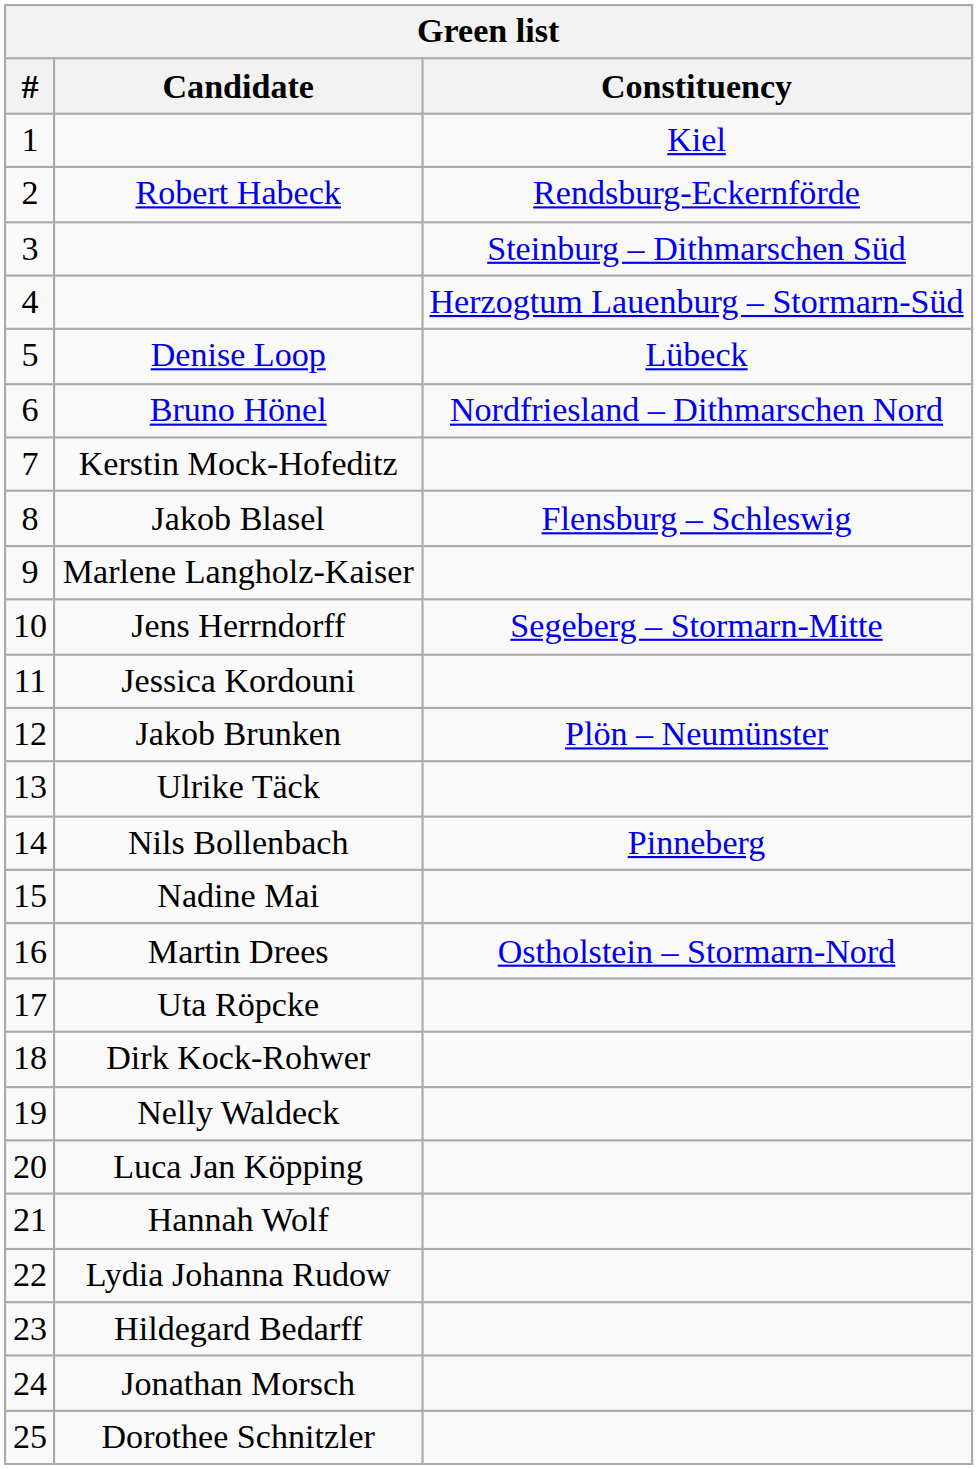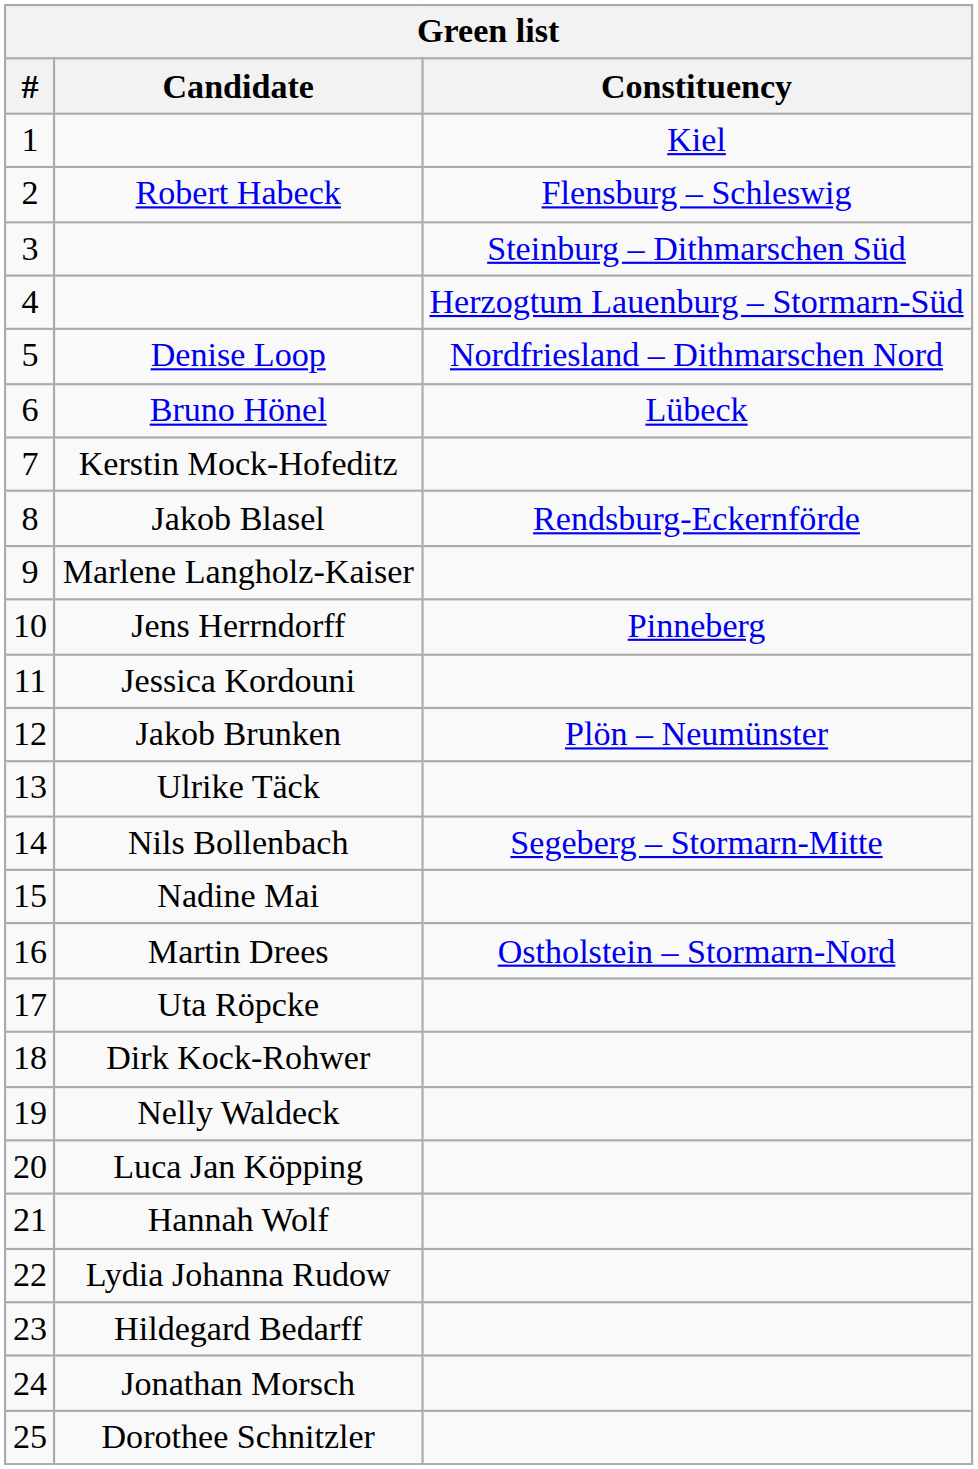 <table class="wikitable mw-collapsible mw-collapsed" style="text-align:center">
 <tr>
 <th colspan=3>Green list</th>
 </tr>
 <tr>
 <th>#</th>
 <th>Candidate</th>
 <th>Constituency</th>
 </tr>
 <tr>
 <td>1</td>
 <td></td>
 <td><a href='#'>Kiel</a></td>
 </tr>
 <tr>
 <td>2</td>
 <td><a href='#'>Robert Habeck</a></td>
-<td><a href='#'>Rendsburg-Eckernförde</a></td>
+<td><a href='#'>Flensburg – Schleswig</a></td>
 </tr>
 <tr>
 <td>3</td>
 <td></td>
 <td><a href='#'>Steinburg – Dithmarschen Süd</a></td>
 </tr>
 <tr>
 <td>4</td>
 <td></td>
 <td><a href='#'>Herzogtum Lauenburg – Stormarn-Süd</a></td>
 </tr>
 <tr>
 <td>5</td>
 <td><a href='#'>Denise Loop</a></td>
-<td><a href='#'>Lübeck</a></td>
+<td><a href='#'>Nordfriesland – Dithmarschen Nord</a></td>
 </tr>
 <tr>
 <td>6</td>
 <td><a href='#'>Bruno Hönel</a></td>
-<td><a href='#'>Nordfriesland – Dithmarschen Nord</a></td>
+<td><a href='#'>Lübeck</a></td>
 </tr>
 <tr>
 <td>7</td>
 <td>Kerstin Mock-Hofeditz</td>
 <td></td>
 </tr>
 <tr>
 <td>8</td>
 <td>Jakob Blasel</td>
-<td><a href='#'>Flensburg – Schleswig</a></td>
+<td><a href='#'>Rendsburg-Eckernförde</a></td>
 </tr>
 <tr>
 <td>9</td>
 <td>Marlene Langholz-Kaiser</td>
 <td></td>
 </tr>
 <tr>
 <td>10</td>
 <td>Jens Herrndorff</td>
-<td><a href='#'>Segeberg – Stormarn-Mitte</a></td>
+<td><a href='#'>Pinneberg</a></td>
 </tr>
 <tr>
 <td>11</td>
 <td>Jessica Kordouni</td>
 <td></td>
 </tr>
 <tr>
 <td>12</td>
 <td>Jakob Brunken</td>
 <td><a href='#'>Plön – Neumünster</a></td>
 </tr>
 <tr>
 <td>13</td>
 <td>Ulrike Täck</td>
 <td></td>
 </tr>
 <tr>
 <td>14</td>
 <td>Nils Bollenbach</td>
-<td><a href='#'>Pinneberg</a></td>
+<td><a href='#'>Segeberg – Stormarn-Mitte</a></td>
 </tr>
 <tr>
 <td>15</td>
 <td>Nadine Mai</td>
 <td></td>
 </tr>
 <tr>
 <td>16</td>
 <td>Martin Drees</td>
 <td><a href='#'>Ostholstein – Stormarn-Nord</a></td>
 </tr>
 <tr>
 <td>17</td>
 <td>Uta Röpcke</td>
 <td></td>
 </tr>
 <tr>
 <td>18</td>
 <td>Dirk Kock-Rohwer</td>
 <td></td>
 </tr>
 <tr>
 <td>19</td>
 <td>Nelly Waldeck</td>
 <td></td>
 </tr>
 <tr>
 <td>20</td>
 <td>Luca Jan Köpping</td>
 <td></td>
 </tr>
 <tr>
 <td>21</td>
 <td>Hannah Wolf</td>
 <td></td>
 </tr>
 <tr>
 <td>22</td>
 <td>Lydia Johanna Rudow</td>
 <td></td>
 </tr>
 <tr>
 <td>23</td>
 <td>Hildegard Bedarff</td>
 <td></td>
 </tr>
 <tr>
 <td>24</td>
 <td>Jonathan Morsch</td>
 <td></td>
 </tr>
 <tr>
 <td>25</td>
 <td>Dorothee Schnitzler</td>
 <td></td>
 </tr>
 </table>
